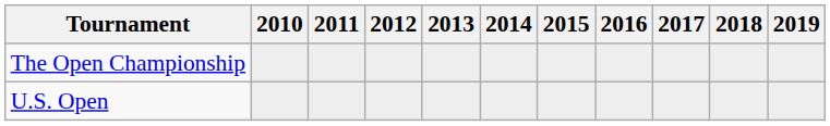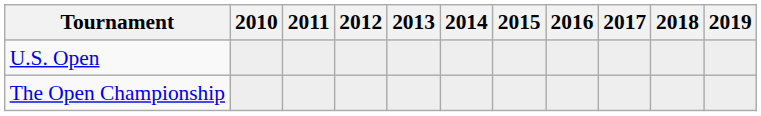 <table class="wikitable" style="font-size:95%;text-align:center;">
 <tr>
 <th>Tournament</th>
 <th>2010</th>
 <th>2011</th>
 <th>2012</th>
 <th>2013</th>
 <th>2014</th>
 <th>2015</th>
 <th>2016</th>
 <th>2017</th>
 <th>2018</th>
 <th>2019</th>
 </tr>
 <tr>
+<td align=left><a href='#'>U.S. Open</a></td>
+<td style="background:#eeeeee;"></td>
+<td style="background:#eeeeee;"></td>
+<td style="background:#eeeeee;"></td>
+<td style="background:#eeeeee;"></td>
+<td style="background:#eeeeee;"></td>
+<td style="background:#eeeeee;"></td>
+<td style="background:#eeeeee;"></td>
+<td style="background:#eeeeee;"></td>
+<td style="background:#eeeeee;"></td>
+<td style="background:#eeeeee;"></td>
+</tr>
+<tr>
 <td align=left><a href='#'>The Open Championship</a></td>
 <td style="background:#eeeeee;"></td>
 <td style="background:#eeeeee;"></td>
 <td style="background:#eeeeee;"></td>
 <td style="background:#eeeeee;"></td>
 <td style="background:#eeeeee;"></td>
 <td style="background:#eeeeee;"></td>
 <td style="background:#eeeeee;"></td>
 <td style="background:#eeeeee;"></td>
 <td style="background:#eeeeee;"></td>
 <td style="background:#eeeeee;"></td>
 </tr>
-<tr>
-<td align=left><a href='#'>U.S. Open</a></td>
-<td style="background:#eeeeee;"></td>
-<td style="background:#eeeeee;"></td>
-<td style="background:#eeeeee;"></td>
-<td style="background:#eeeeee;"></td>
-<td style="background:#eeeeee;"></td>
-<td style="background:#eeeeee;"></td>
-<td style="background:#eeeeee;"></td>
-<td style="background:#eeeeee;"></td>
-<td style="background:#eeeeee;"></td>
-<td style="background:#eeeeee;"></td>
-</tr>
 </table>
